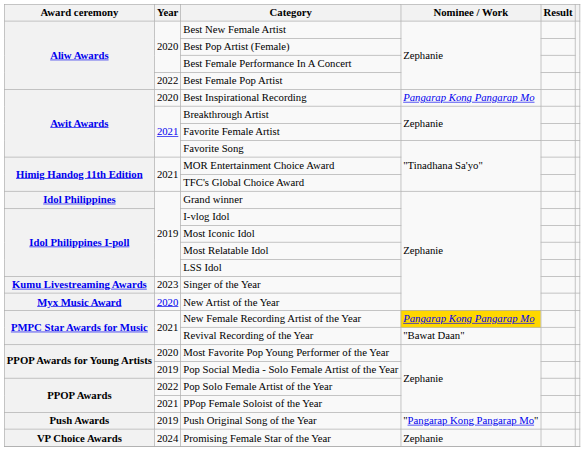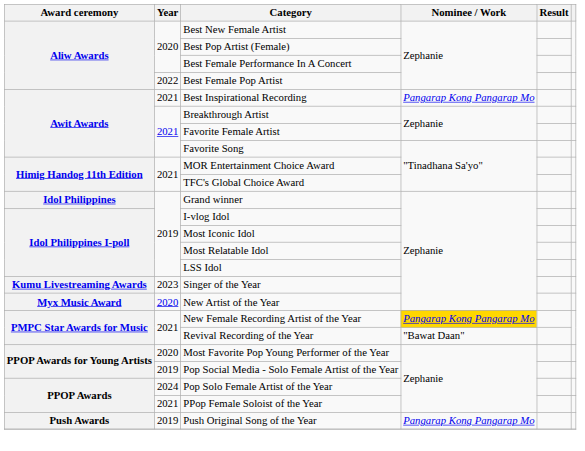 <table class="wikitable plainrowheaders sortable">
 <tr>
 <th scope="col">Award ceremony</th>
 <th scope="col">Year</th>
 <th scope="col">Category</th>
 <th scope="col">Nominee / Work</th>
 <th scope="col">Result</th>
 <th scope="col" class="unsortable"></th>
 </tr>
 <tr>
 <th scope="row" rowspan="4"><a href='#'>Aliw Awards</a></th>
 <td rowspan="3">2020</td>
 <td>Best New Female Artist</td>
 <td rowspan="4">Zephanie</td>
 <td></td>
 <td rowspan="3"></td>
 </tr>
 <tr>
 <td>Best Pop Artist (Female)</td>
 <td></td>
 </tr>
 <tr>
 <td>Best Female Performance In A Concert</td>
 <td></td>
 </tr>
 <tr>
 <td>2022</td>
 <td>Best Female Pop Artist</td>
 <td></td>
 <td></td>
 </tr>
 <tr>
 <th scope="row" rowspan="4"><a href='#'>Awit Awards</a></th>
-<td>2020</td>
+<td>2021</td>
 <td>Best Inspirational Recording</td>
 <td><em><a href='#'>Pangarap Kong Pangarap Mo</a></em></td>
 <td></td>
 <td></td>
 </tr>
 <tr>
 <td rowspan="3"><a href='#'>2021</a></td>
 <td>Breakthrough Artist</td>
 <td rowspan="2">Zephanie</td>
 <td></td>
 <td></td>
 </tr>
 <tr>
 <td>Favorite Female Artist</td>
 <td></td>
 <td></td>
 </tr>
 <tr>
 <td>Favorite Song</td>
 <td rowspan="3">"Tinadhana Sa'yo"</td>
 <td></td>
 <td></td>
 </tr>
 <tr>
 <th scope="row" rowspan="2"><a href='#'>Himig Handog 11th Edition</a></th>
 <td rowspan="2">2021</td>
 <td>MOR Entertainment Choice Award</td>
 <td></td>
 <td rowspan="2"></td>
 </tr>
 <tr>
 <td>TFC's Global Choice Award</td>
 <td></td>
 </tr>
 <tr>
 <th scope="row"><a href='#'>Idol Philippines</a></th>
 <td rowspan="5">2019</td>
 <td>Grand winner</td>
 <td rowspan="7">Zephanie</td>
 <td></td>
 <td></td>
 </tr>
 <tr>
 <th scope="row" rowspan="4"><a href='#'>Idol Philippines I-poll</a></th>
 <td>I-vlog Idol</td>
 <td></td>
 <td></td>
 </tr>
 <tr>
 <td>Most Iconic Idol</td>
 <td></td>
 <td></td>
 </tr>
 <tr>
 <td>Most Relatable Idol</td>
 <td></td>
 <td></td>
 </tr>
 <tr>
 <td>LSS Idol</td>
 <td></td>
 <td></td>
 </tr>
 <tr>
 <th scope="row"><a href='#'>Kumu Livestreaming Awards</a></th>
 <td>2023</td>
 <td>Singer of the Year</td>
 <td></td>
 <td></td>
 </tr>
 <tr>
 <th scope="row"><a href='#'>Myx Music Award</a></th>
 <td><a href='#'>2020</a></td>
 <td>New Artist of the Year</td>
 <td></td>
 <td></td>
 </tr>
 <tr>
 <th scope="row" rowspan="2"><a href='#'>PMPC Star Awards for Music</a></th>
 <td rowspan="2">2021</td>
 <td>New Female Recording Artist of the Year</td>
 <td style="background: gold;"><em><a href='#'>Pangarap Kong Pangarap Mo</a></em></td>
 <td></td>
 <td rowspan="2"></td>
 </tr>
 <tr>
 <td>Revival Recording of the Year</td>
 <td>"Bawat Daan"</td>
 <td></td>
 </tr>
 <tr>
 <th scope="row" rowspan="2">PPOP Awards for Young Artists</th>
 <td>2020</td>
 <td>Most Favorite Pop Young Performer of the Year</td>
 <td rowspan="4">Zephanie</td>
 <td></td>
 <td></td>
 </tr>
 <tr>
 <td>2019</td>
 <td>Pop Social Media - Solo Female Artist of the Year</td>
 <td></td>
 </tr>
 <tr>
 <th scope="row" rowspan="2">PPOP Awards</th>
-<td>2022</td>
+<td>2024</td>
 <td>Pop Solo Female Artist of the Year</td>
 <td></td>
 <td></td>
 </tr>
 <tr>
 <td>2021</td>
 <td>PPop Female Soloist of the Year</td>
 <td></td>
 <td></td>
 </tr>
 <tr>
 <th scope="row">Push Awards</th>
 <td>2019</td>
 <td>Push Original Song of the Year</td>
-<td>"<a href='#'>Pangarap Kong Pangarap Mo</a>"</td>
-<td></td>
-<td></td>
-</tr>
-<tr>
-<th scope="row">VP Choice Awards</th>
-<td>2024</td>
-<td>Promising Female Star of the Year</td>
-<td>Zephanie</td>
+<td><em><a href='#'>Pangarap Kong Pangarap Mo</a></em></td>
 <td></td>
 <td></td>
 </tr>
 <tr>
 </tr>
 </table>
